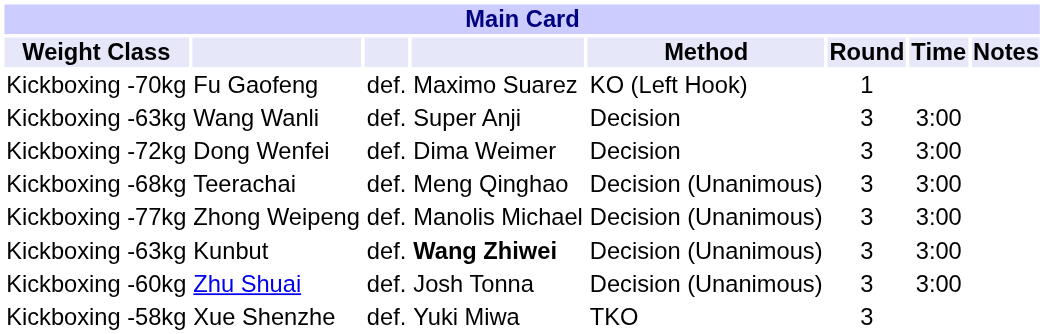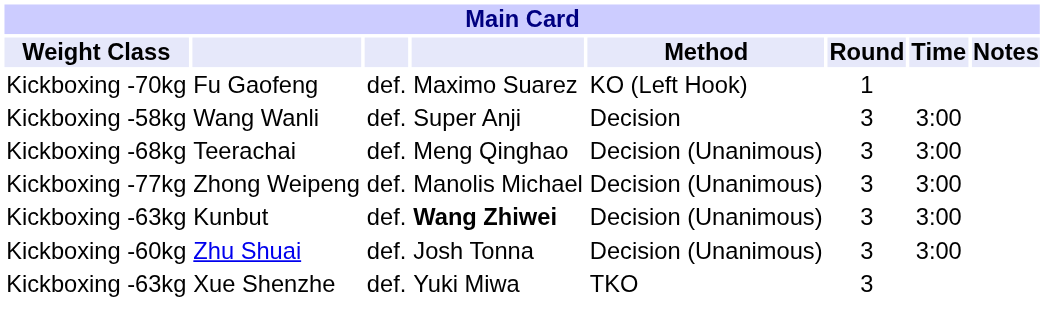 <table class="toccolours" style="font-size: 85%;">
 <tr>
 <th colspan="8" style="background-color: #ccf; color: #000080; text-align: center;"><strong>Main Card</strong></th>
 </tr>
 <tr>
 <th colspan="1" style="background-color: #E6E8FA; color: #000000; text-align: center;">Weight Class</th>
 <th colspan="1" style="background-color: #E6E8FA; color: #000000; text-align: center;"></th>
 <th colspan="1" style="background-color: #E6E8FA; color: #000000; text-align: center;"></th>
 <th colspan="1" style="background-color: #E6E8FA; color: #000000; text-align: center;"></th>
 <th colspan="1" style="background-color: #E6E8FA; color: #000000; text-align: center;">Method</th>
 <th colspan="1" style="background-color: #E6E8FA; color: #000000; text-align: center;">Round</th>
 <th colspan="1" style="background-color: #E6E8FA; color: #000000; text-align: center;">Time</th>
 <th colspan="1" style="background-color: #E6E8FA; color: #000000; text-align: center;">Notes</th>
 </tr>
 <tr>
 <td>Kickboxing -70kg</td>
 <td> Fu Gaofeng</td>
 <td align=center>def.</td>
 <td> Maximo Suarez</td>
 <td>KO (Left Hook)</td>
 <td align=center>1</td>
 <td align=center></td>
 <td></td>
 </tr>
 <tr>
-<td>Kickboxing -63kg</td>
+<td>Kickboxing -58kg</td>
 <td> Wang Wanli</td>
 <td align=center>def.</td>
 <td> Super Anji</td>
-<td>Decision</td>
-<td align=center>3</td>
-<td align=center>3:00</td>
-<td></td>
-</tr>
-<tr>
-<td>Kickboxing -72kg</td>
-<td> Dong Wenfei</td>
-<td align=center>def.</td>
-<td> Dima Weimer</td>
 <td>Decision</td>
 <td align=center>3</td>
 <td align=center>3:00</td>
 <td></td>
 </tr>
 <tr>
 <td>Kickboxing -68kg</td>
 <td> Teerachai</td>
 <td align=center>def.</td>
 <td> Meng Qinghao</td>
 <td>Decision (Unanimous)</td>
 <td align=center>3</td>
 <td align=center>3:00</td>
 <td></td>
 </tr>
 <tr>
 <td>Kickboxing -77kg</td>
 <td> Zhong Weipeng</td>
 <td align=center>def.</td>
 <td> Manolis Michael</td>
 <td>Decision (Unanimous)</td>
 <td align=center>3</td>
 <td align=center>3:00</td>
 </tr>
 <tr>
 <td>Kickboxing -63kg</td>
 <td> Kunbut</td>
 <td align=center>def.</td>
 <td><strong> Wang Zhiwei</strong></td>
 <td>Decision (Unanimous)</td>
 <td align=center>3</td>
 <td align=center>3:00</td>
 <td></td>
 </tr>
 <tr>
 <td>Kickboxing -60kg</td>
 <td> <a href='#'>Zhu Shuai</a></td>
 <td align=center>def.</td>
 <td> Josh Tonna</td>
 <td>Decision (Unanimous)</td>
 <td align=center>3</td>
 <td align=center>3:00</td>
 <td></td>
 </tr>
 <tr>
-<td>Kickboxing -58kg</td>
+<td>Kickboxing -63kg</td>
 <td> Xue Shenzhe</td>
 <td align=center>def.</td>
 <td> Yuki Miwa</td>
 <td>TKO</td>
 <td align=center>3</td>
 <td align=center></td>
 <td></td>
 </tr>
 </table>
